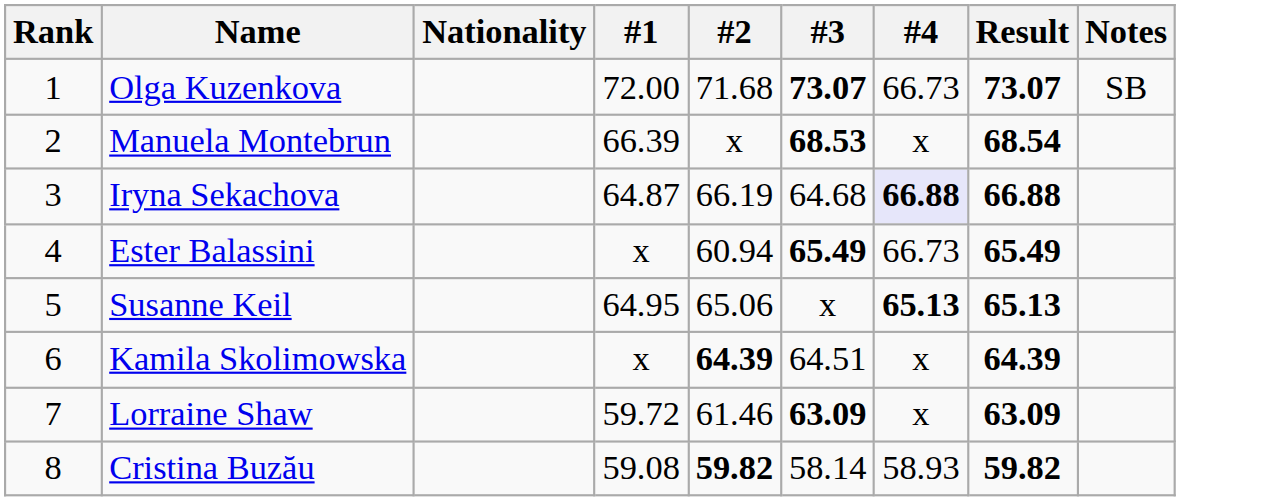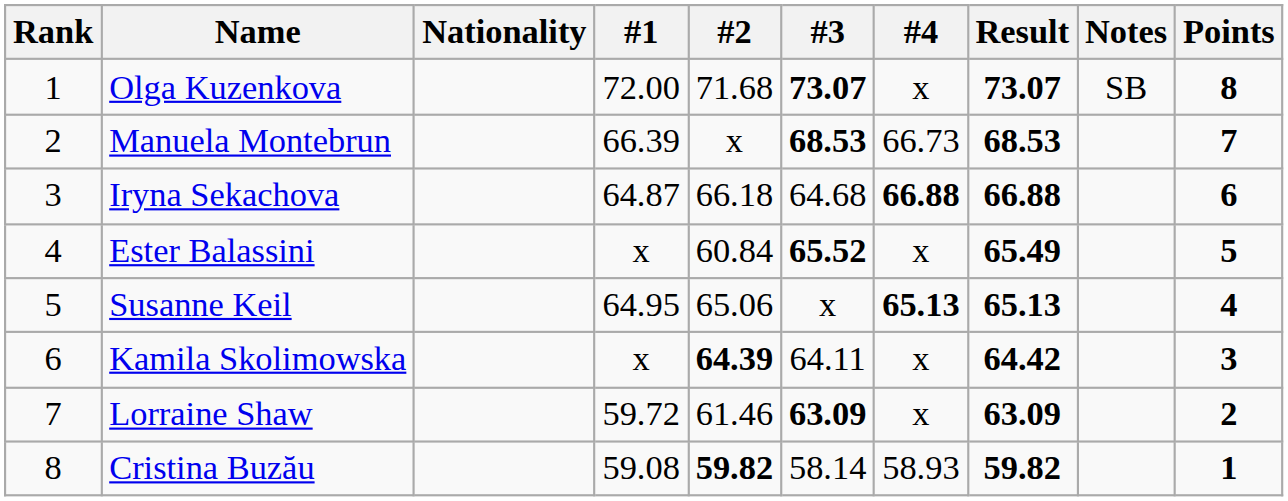 <table class="wikitable sortable" style="text-align:center">
 <tr>
 <th>Rank</th>
 <th>Name</th>
 <th>Nationality</th>
 <th>#1</th>
 <th>#2</th>
 <th>#3</th>
 <th>#4</th>
 <th>Result</th>
 <th>Notes</th>
+<th>Points</th>
 </tr>
 <tr>
 <td>1</td>
 <td align=left><a href='#'>Olga Kuzenkova</a></td>
 <td align=left></td>
 <td>72.00</td>
 <td>71.68</td>
 <td><strong>73.07</strong></td>
-<td>66.73</td>
+<td>x</td>
 <td><strong>73.07</strong></td>
 <td>SB</td>
+<td><strong>8</strong></td>
 </tr>
 <tr>
 <td>2</td>
 <td align=left><a href='#'>Manuela Montebrun</a></td>
 <td align=left></td>
 <td>66.39</td>
 <td>x</td>
 <td><strong>68.53</strong></td>
-<td>x</td>
-<td><strong>68.54</strong></td>
+<td>66.73</td>
+<td><strong>68.53</strong></td>
 <td></td>
+<td><strong>7</strong></td>
 </tr>
 <tr>
 <td>3</td>
 <td align=left><a href='#'>Iryna Sekachova</a></td>
 <td align=left></td>
 <td>64.87</td>
-<td>66.19</td>
+<td>66.18</td>
 <td>64.68</td>
-<td style="background: lavender;"><strong>66.88</strong></td>
+<td><strong>66.88</strong></td>
 <td><strong>66.88</strong></td>
 <td></td>
+<td><strong>6</strong></td>
 </tr>
 <tr>
 <td>4</td>
 <td align=left><a href='#'>Ester Balassini</a></td>
 <td align=left></td>
 <td>x</td>
-<td>60.94</td>
-<td><strong>65.49</strong></td>
-<td>66.73</td>
+<td>60.84</td>
+<td><strong>65.52</strong></td>
+<td>x</td>
 <td><strong>65.49</strong></td>
 <td></td>
+<td><strong>5</strong></td>
 </tr>
 <tr>
 <td>5</td>
 <td align=left><a href='#'>Susanne Keil</a></td>
 <td align=left></td>
 <td>64.95</td>
 <td>65.06</td>
 <td>x</td>
 <td><strong>65.13</strong></td>
 <td><strong>65.13</strong></td>
 <td></td>
+<td><strong>4</strong></td>
 </tr>
 <tr>
 <td>6</td>
 <td align=left><a href='#'>Kamila Skolimowska</a></td>
 <td align=left></td>
 <td>x</td>
 <td><strong>64.39</strong></td>
-<td>64.51</td>
+<td>64.11</td>
 <td>x</td>
-<td><strong>64.39</strong></td>
+<td><strong>64.42</strong></td>
 <td></td>
+<td><strong>3</strong></td>
 </tr>
 <tr>
 <td>7</td>
 <td align=left><a href='#'>Lorraine Shaw</a></td>
 <td align=left></td>
 <td>59.72</td>
 <td>61.46</td>
 <td><strong>63.09</strong></td>
 <td>x</td>
 <td><strong>63.09</strong></td>
 <td></td>
+<td><strong>2</strong></td>
 </tr>
 <tr>
 <td>8</td>
 <td align=left><a href='#'>Cristina Buzău</a></td>
 <td align=left></td>
 <td>59.08</td>
 <td><strong>59.82</strong></td>
 <td>58.14</td>
 <td>58.93</td>
 <td><strong>59.82</strong></td>
 <td></td>
+<td><strong>1</strong></td>
 </tr>
 </table>
